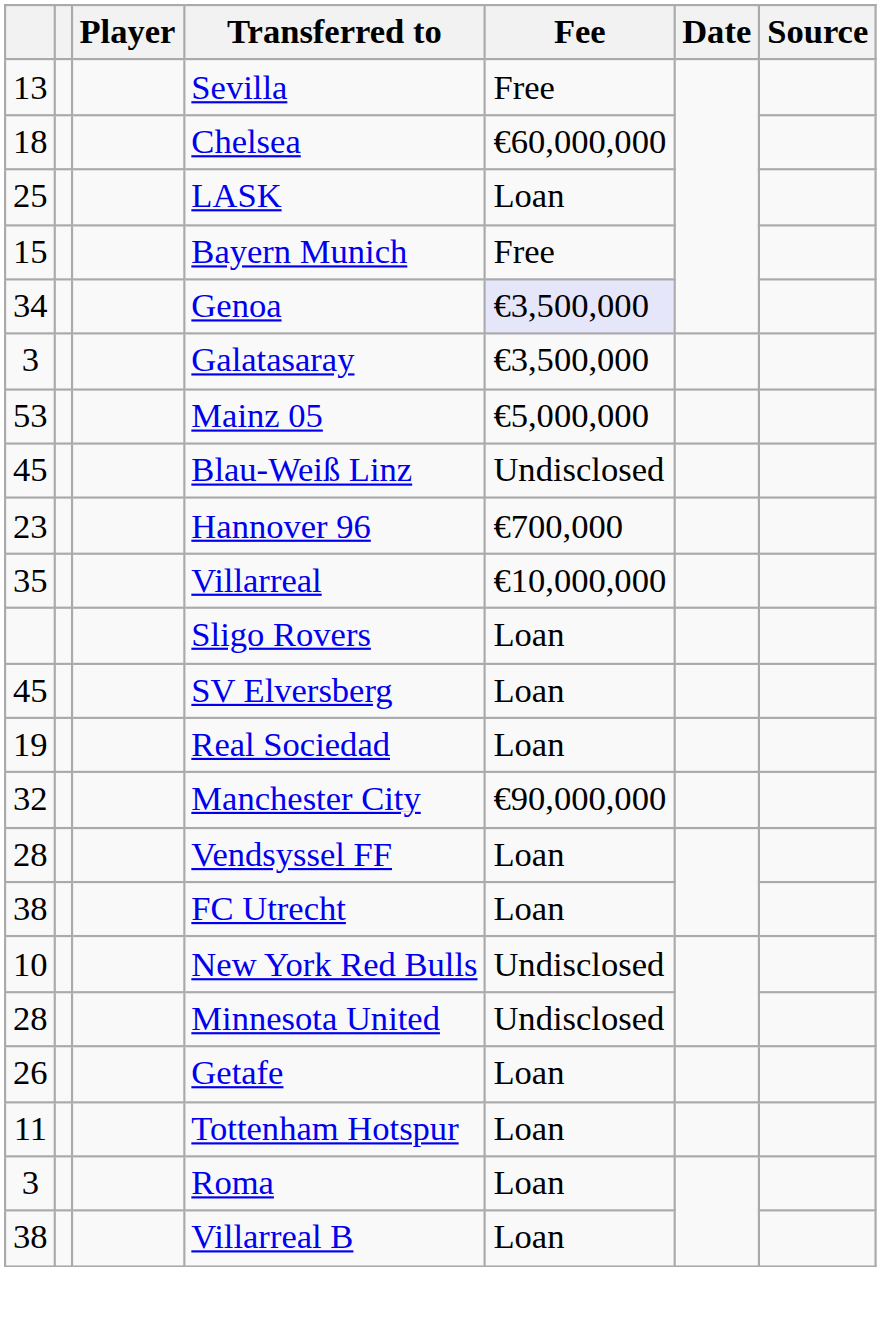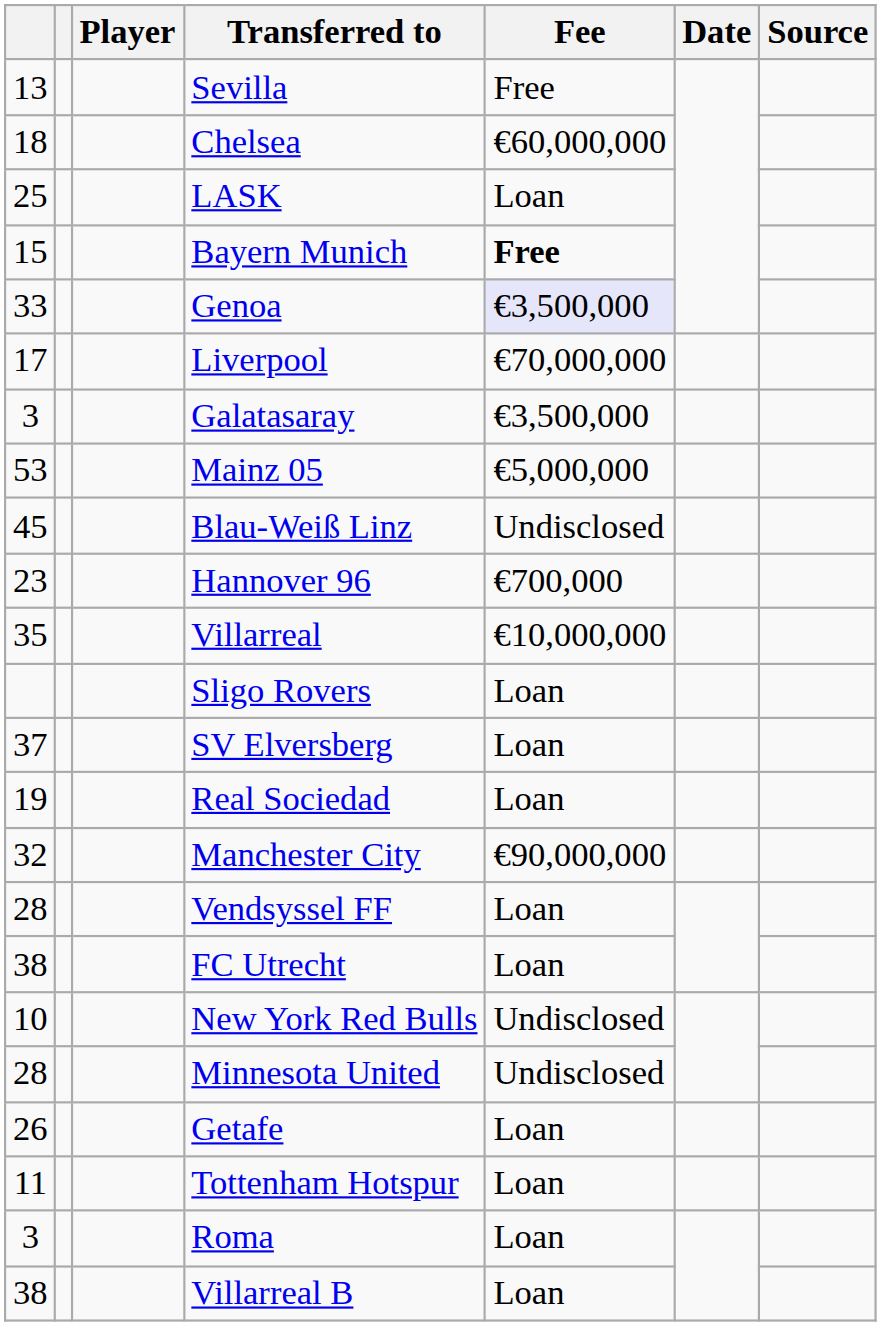 <table class="wikitable plainrowheaders sortable">
 <tr>
 <th></th>
 <th></th>
 <th scope=col>Player</th>
 <th>Transferred to</th>
 <th !scope=col; style="width: 65px;">Fee</th>
 <th scope=col>Date</th>
 <th scope=col>Source</th>
 </tr>
 <tr>
 <td align=center>13</td>
 <td align=center></td>
 <td></td>
 <td> <a href='#'>Sevilla</a></td>
 <td>Free</td>
 <td rowspan=5></td>
 <td></td>
 </tr>
 <tr>
 <td align=center>18</td>
 <td align=center></td>
 <td></td>
 <td> <a href='#'>Chelsea</a></td>
 <td>€60,000,000</td>
 <td></td>
 </tr>
 <tr>
 <td align=center>25</td>
 <td align=center></td>
 <td></td>
 <td> <a href='#'>LASK</a></td>
 <td>Loan</td>
 <td></td>
 </tr>
 <tr>
 <td align=center>15</td>
 <td align=center></td>
 <td></td>
 <td> <a href='#'>Bayern Munich</a></td>
-<td>Free</td>
+<td><strong>Free</strong></td>
 <td></td>
 </tr>
 <tr>
-<td align=center>34</td>
+<td align=center>33</td>
 <td align=center></td>
 <td></td>
 <td> <a href='#'>Genoa</a></td>
 <td style="background: lavender;">€3,500,000</td>
+<td></td>
+</tr>
+<tr>
+<td align=center>17</td>
+<td align=center></td>
+<td></td>
+<td> <a href='#'>Liverpool</a></td>
+<td>€70,000,000</td>
+<td></td>
 <td></td>
 </tr>
 <tr>
 <td align=center>3</td>
 <td align=center></td>
 <td></td>
 <td> <a href='#'>Galatasaray</a></td>
 <td>€3,500,000</td>
 <td></td>
 <td></td>
 </tr>
 <tr>
 <td align=center>53</td>
 <td align=center></td>
 <td></td>
 <td> <a href='#'>Mainz 05</a></td>
 <td>€5,000,000</td>
 <td></td>
 <td></td>
 </tr>
 <tr>
 <td align=center>45</td>
 <td align=center></td>
 <td></td>
 <td> <a href='#'>Blau-Weiß Linz</a></td>
 <td>Undisclosed</td>
 <td></td>
 <td></td>
 </tr>
 <tr>
 <td align=center>23</td>
 <td align=center></td>
 <td></td>
 <td> <a href='#'>Hannover 96</a></td>
 <td>€700,000</td>
 <td></td>
 <td></td>
 </tr>
 <tr>
 <td align=center>35</td>
 <td align=center></td>
 <td></td>
 <td> <a href='#'>Villarreal</a></td>
 <td>€10,000,000</td>
 <td></td>
 <td></td>
 </tr>
 <tr>
 <td></td>
 <td align=center></td>
 <td></td>
 <td> <a href='#'>Sligo Rovers</a></td>
 <td>Loan</td>
 <td></td>
 <td></td>
 </tr>
 <tr>
-<td align=center>45</td>
+<td align=center>37</td>
 <td align=center></td>
 <td></td>
 <td> <a href='#'>SV Elversberg</a></td>
 <td>Loan</td>
 <td></td>
 <td></td>
 </tr>
 <tr>
 <td align=center>19</td>
 <td align=center></td>
 <td></td>
 <td> <a href='#'>Real Sociedad</a></td>
 <td>Loan</td>
 <td></td>
 <td></td>
 </tr>
 <tr>
 <td align=center>32</td>
 <td align=center></td>
 <td></td>
 <td> <a href='#'>Manchester City</a></td>
 <td>€90,000,000</td>
 <td></td>
 <td></td>
 </tr>
 <tr>
 <td align=center>28</td>
 <td align=center></td>
 <td></td>
 <td> <a href='#'>Vendsyssel FF</a></td>
 <td>Loan</td>
 <td rowspan=2></td>
 <td></td>
 </tr>
 <tr>
 <td align=center>38</td>
 <td align=center></td>
 <td></td>
 <td> <a href='#'>FC Utrecht</a></td>
 <td>Loan</td>
 <td></td>
 </tr>
 <tr>
 <td align=center>10</td>
 <td align=center></td>
 <td></td>
 <td> <a href='#'>New York Red Bulls</a></td>
 <td>Undisclosed</td>
 <td rowspan=2></td>
 <td></td>
 </tr>
 <tr>
 <td align=center>28</td>
 <td align=center></td>
 <td></td>
 <td> <a href='#'>Minnesota United</a></td>
 <td>Undisclosed</td>
 <td></td>
 </tr>
 <tr>
 <td align=center>26</td>
 <td align=center></td>
 <td></td>
 <td> <a href='#'>Getafe</a></td>
 <td>Loan</td>
 <td></td>
 <td></td>
 </tr>
 <tr>
 <td align=center>11</td>
 <td align=center></td>
 <td></td>
 <td> <a href='#'>Tottenham Hotspur</a></td>
 <td>Loan</td>
 <td></td>
 <td></td>
 </tr>
 <tr>
 <td align=center>3</td>
 <td align=center></td>
 <td></td>
 <td> <a href='#'>Roma</a></td>
 <td>Loan</td>
 <td rowspan=2></td>
 <td></td>
 </tr>
 <tr>
 <td align=center>38</td>
 <td align=center></td>
 <td></td>
 <td> <a href='#'>Villarreal B</a></td>
 <td>Loan</td>
 <td></td>
 </tr>
 </table>
